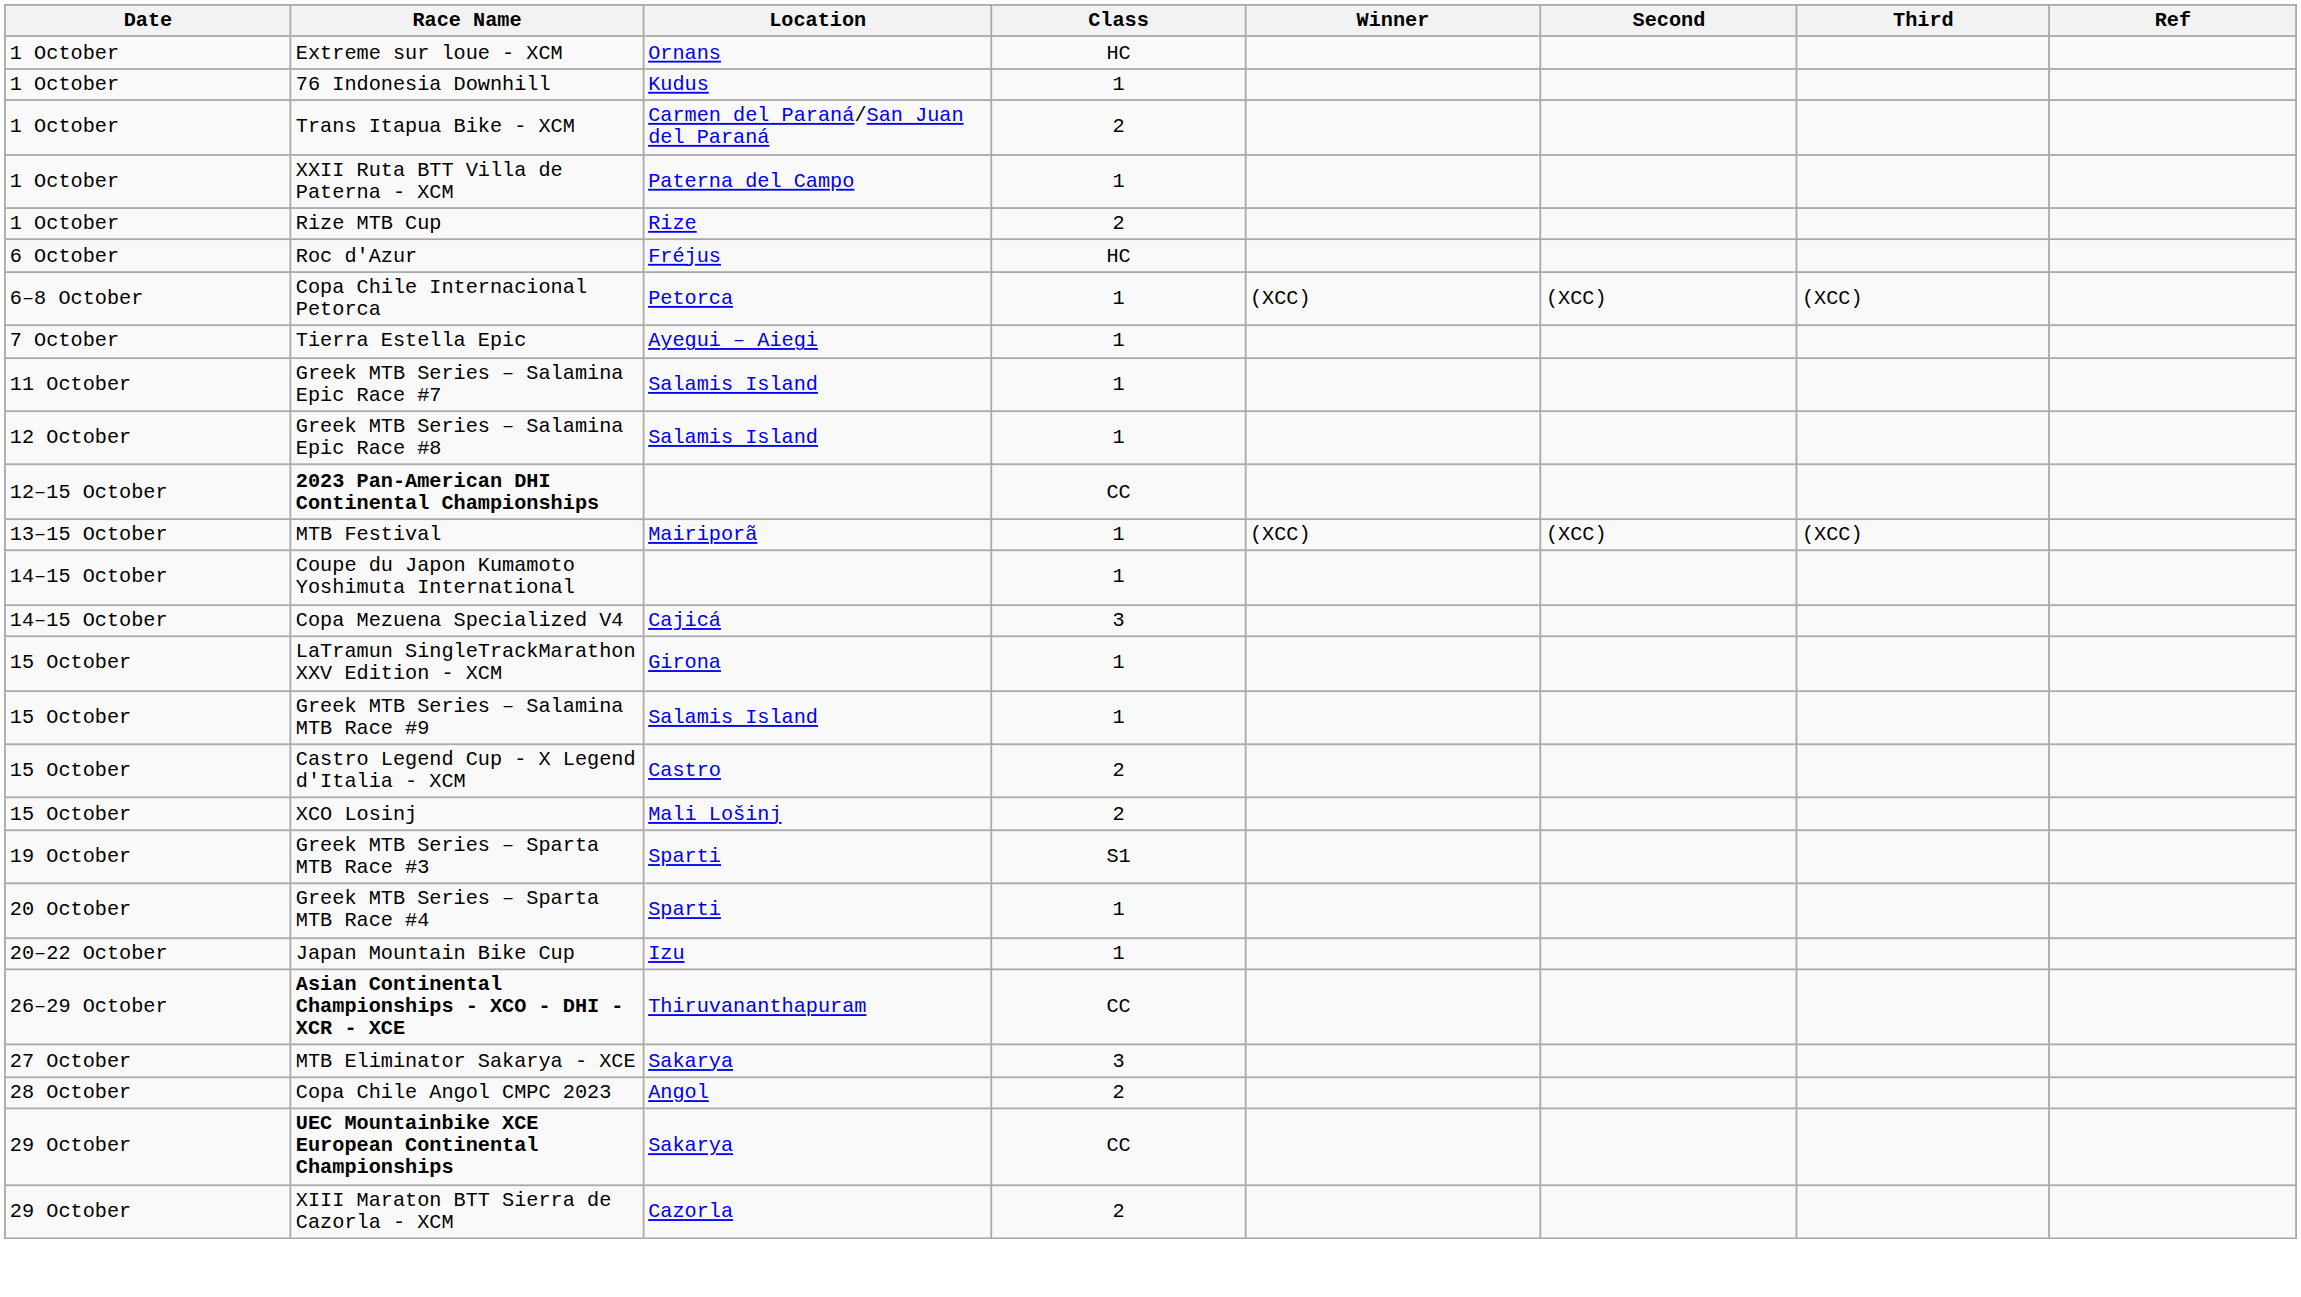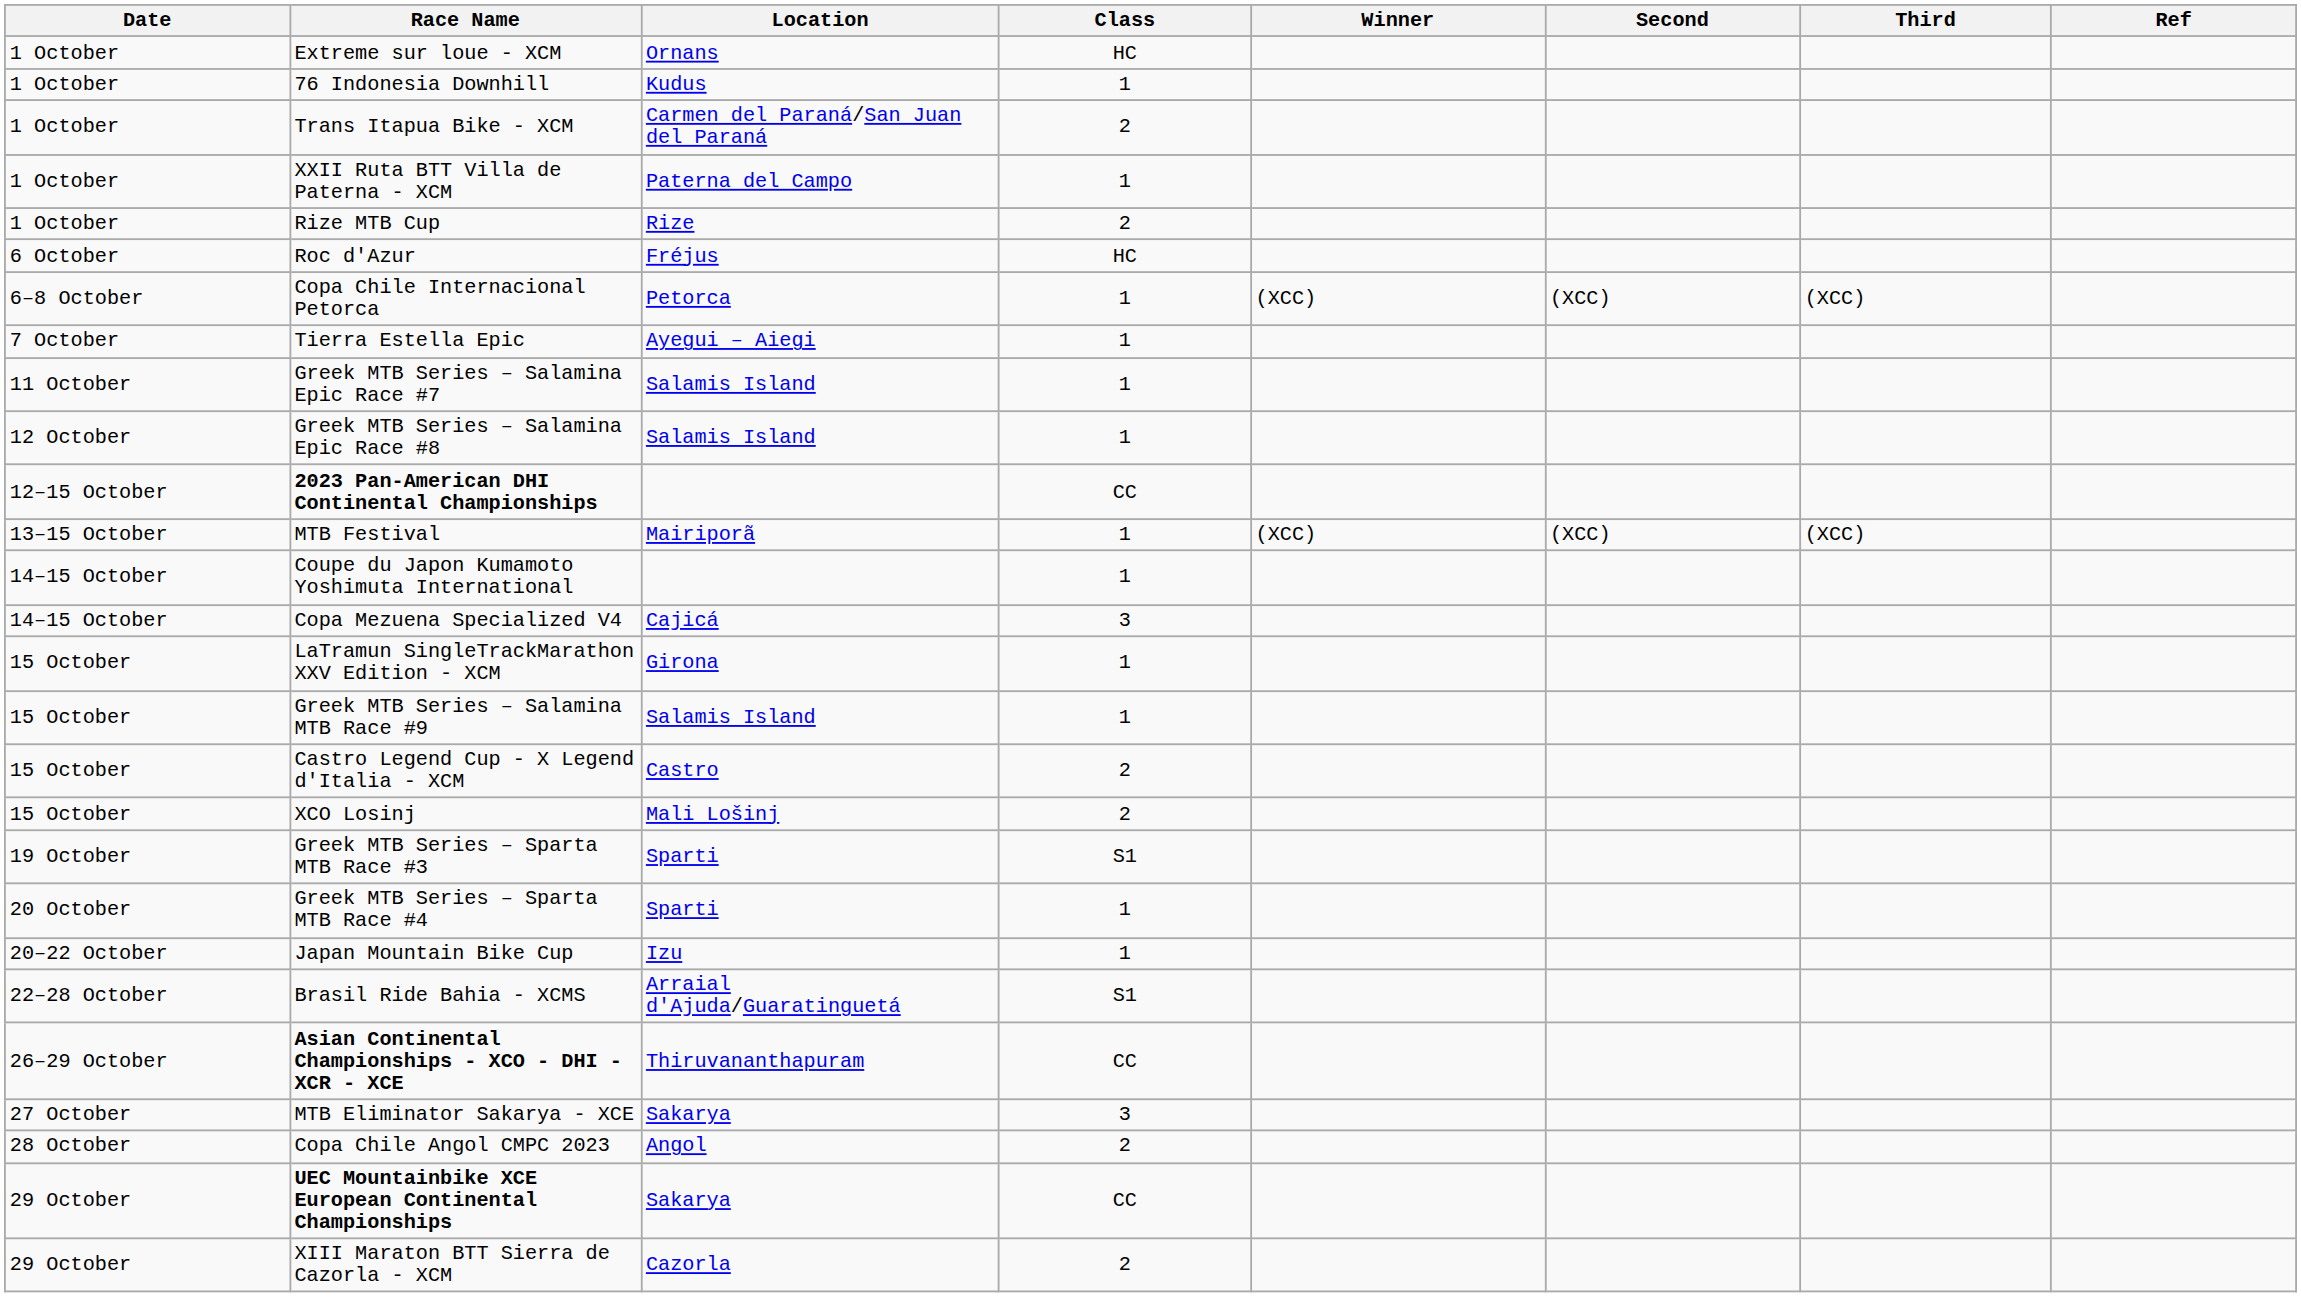 <table class="wikitable sortable" style="font-size:85%;">
 <tr>
 <th style="width:190px;">Date</th>
 <th style="width:210px;">Race Name</th>
 <th style="width:210px;">Location</th>
 <th style="width:170px;">Class</th>
 <th width=200px>Winner</th>
 <th style="width:170px;">Second</th>
 <th style="width:170px;">Third</th>
 <th style="width:170px;">Ref</th>
 </tr>
 <tr>
 <td>1 October</td>
 <td>Extreme sur loue - XCM</td>
 <td> <a href='#'>Ornans</a></td>
 <td align=center>HC</td>
 <td></td>
 <td></td>
 <td></td>
 <td align=center></td>
 </tr>
 <tr>
 <td>1 October</td>
 <td>76 Indonesia Downhill</td>
 <td> <a href='#'>Kudus</a></td>
 <td align=center>1</td>
 <td></td>
 <td></td>
 <td></td>
 <td align=center></td>
 </tr>
 <tr>
 <td>1 October</td>
 <td>Trans Itapua Bike - XCM</td>
 <td> <a href='#'>Carmen del Paraná</a>/<a href='#'>San Juan del Paraná</a></td>
 <td align=center>2</td>
 <td></td>
 <td></td>
 <td></td>
 <td align=center></td>
 </tr>
 <tr>
 <td>1 October</td>
 <td>XXII Ruta BTT Villa de Paterna - XCM</td>
 <td> <a href='#'>Paterna del Campo</a></td>
 <td align=center>1</td>
 <td></td>
 <td></td>
 <td></td>
 <td align=center></td>
 </tr>
 <tr>
 <td>1 October</td>
 <td>Rize MTB Cup</td>
 <td> <a href='#'>Rize</a></td>
 <td align=center>2</td>
 <td></td>
 <td></td>
 <td></td>
 <td align=center></td>
 </tr>
 <tr>
 <td>6 October</td>
 <td>Roc d'Azur</td>
 <td> <a href='#'>Fréjus</a></td>
 <td align=center>HC</td>
 <td></td>
 <td></td>
 <td></td>
 <td align=center></td>
 </tr>
 <tr>
 <td>6–8 October</td>
 <td>Copa Chile Internacional Petorca</td>
 <td> <a href='#'>Petorca</a></td>
 <td align=center>1</td>
 <td> (XCC)<br></td>
 <td> (XCC)<br></td>
 <td> (XCC)<br></td>
 <td align=center></td>
 </tr>
 <tr>
 <td>7 October</td>
 <td>Tierra Estella Epic</td>
 <td> <a href='#'>Ayegui – Aiegi</a></td>
 <td align=center>1</td>
 <td></td>
 <td></td>
 <td></td>
 <td align=center></td>
 </tr>
 <tr>
 <td>11 October</td>
 <td>Greek MTB Series – Salamina Epic Race #7</td>
 <td> <a href='#'>Salamis Island</a></td>
 <td align=center>1</td>
 <td></td>
 <td></td>
 <td></td>
 <td align=center></td>
 </tr>
 <tr>
 <td>12 October</td>
 <td>Greek MTB Series – Salamina Epic Race #8</td>
 <td> <a href='#'>Salamis Island</a></td>
 <td align=center>1</td>
 <td></td>
 <td></td>
 <td></td>
 <td align=center></td>
 </tr>
 <tr>
 <td>12–15 October</td>
 <td><strong>2023 Pan-American DHI Continental Championships</strong></td>
 <td></td>
 <td align=center>CC</td>
 <td></td>
 <td></td>
 <td></td>
 <td align=center></td>
 </tr>
 <tr>
 <td>13–15 October</td>
 <td>MTB Festival</td>
 <td> <a href='#'>Mairiporã</a></td>
 <td align=center>1</td>
 <td> (XCC)<br></td>
 <td> (XCC)<br></td>
 <td> (XCC)<br></td>
 <td align=center></td>
 </tr>
 <tr>
 <td>14–15 October</td>
 <td>Coupe du Japon Kumamoto Yoshimuta International</td>
 <td></td>
 <td align=center>1</td>
 <td></td>
 <td></td>
 <td></td>
 <td align=center></td>
 </tr>
 <tr>
 <td>14–15 October</td>
 <td>Copa Mezuena Specialized V4</td>
 <td> <a href='#'>Cajicá</a></td>
 <td align=center>3</td>
 <td></td>
 <td></td>
 <td></td>
 <td align=center></td>
 </tr>
 <tr>
 <td>15 October</td>
 <td>LaTramun SingleTrackMarathon XXV Edition - XCM</td>
 <td> <a href='#'>Girona</a></td>
 <td align=center>1</td>
 <td></td>
 <td></td>
 <td></td>
 <td align=center></td>
 </tr>
 <tr>
 <td>15 October</td>
 <td>Greek MTB Series – Salamina MTB Race #9</td>
 <td> <a href='#'>Salamis Island</a></td>
 <td align=center>1</td>
 <td></td>
 <td></td>
 <td></td>
 <td align=center></td>
 </tr>
 <tr>
 <td>15 October</td>
 <td>Castro Legend Cup - X Legend d'Italia - XCM</td>
 <td> <a href='#'>Castro</a></td>
 <td align=center>2</td>
 <td></td>
 <td></td>
 <td></td>
 <td align=center></td>
 </tr>
 <tr>
 <td>15 October</td>
 <td>XCO Losinj</td>
 <td> <a href='#'>Mali Lošinj</a></td>
 <td align=center>2</td>
 <td></td>
 <td></td>
 <td></td>
 <td align=center></td>
 </tr>
 <tr>
 <td>19 October</td>
 <td>Greek MTB Series – Sparta MTB Race #3</td>
 <td> <a href='#'>Sparti</a></td>
 <td align=center>S1</td>
 <td></td>
 <td></td>
 <td></td>
 <td align=center></td>
 </tr>
 <tr>
 <td>20 October</td>
 <td>Greek MTB Series – Sparta MTB Race #4</td>
 <td> <a href='#'>Sparti</a></td>
 <td align=center>1</td>
 <td></td>
 <td></td>
 <td></td>
 <td align=center></td>
 </tr>
 <tr>
 <td>20–22 October</td>
 <td>Japan Mountain Bike Cup</td>
 <td> <a href='#'>Izu</a></td>
 <td align=center>1</td>
 <td></td>
 <td></td>
 <td></td>
 <td align=center></td>
 </tr>
 <tr>
+<td>22–28 October</td>
+<td>Brasil Ride Bahia - XCMS</td>
+<td> <a href='#'>Arraial d'Ajuda</a>/<a href='#'>Guaratinguetá</a></td>
+<td align=center>S1</td>
+<td></td>
+<td></td>
+<td></td>
+<td align=center></td>
+</tr>
+<tr>
 <td>26–29 October</td>
 <td><strong>Asian Continental Championships - XCO - DHI - XCR - XCE</strong></td>
 <td> <a href='#'>Thiruvananthapuram</a></td>
 <td align=center>CC</td>
 <td></td>
 <td></td>
 <td></td>
 <td align=center></td>
 </tr>
 <tr>
 <td>27 October</td>
 <td>MTB Eliminator Sakarya - XCE</td>
 <td> <a href='#'>Sakarya</a></td>
 <td align=center>3</td>
 <td></td>
 <td></td>
 <td></td>
 <td align=center></td>
 </tr>
 <tr>
 <td>28 October</td>
 <td>Copa Chile Angol CMPC 2023</td>
 <td> <a href='#'>Angol</a></td>
 <td align=center>2</td>
 <td></td>
 <td></td>
 <td></td>
 <td align=center></td>
 </tr>
 <tr>
 <td>29 October</td>
 <td><strong>UEC Mountainbike XCE European Continental Championships</strong></td>
 <td> <a href='#'>Sakarya</a></td>
 <td align=center>CC</td>
 <td></td>
 <td></td>
 <td></td>
 <td align=center></td>
 </tr>
 <tr>
 <td>29 October</td>
 <td>XIII Maraton BTT Sierra de Cazorla - XCM</td>
 <td> <a href='#'>Cazorla</a></td>
 <td align=center>2</td>
 <td></td>
 <td></td>
 <td></td>
 <td align=center></td>
 </tr>
 </table>
